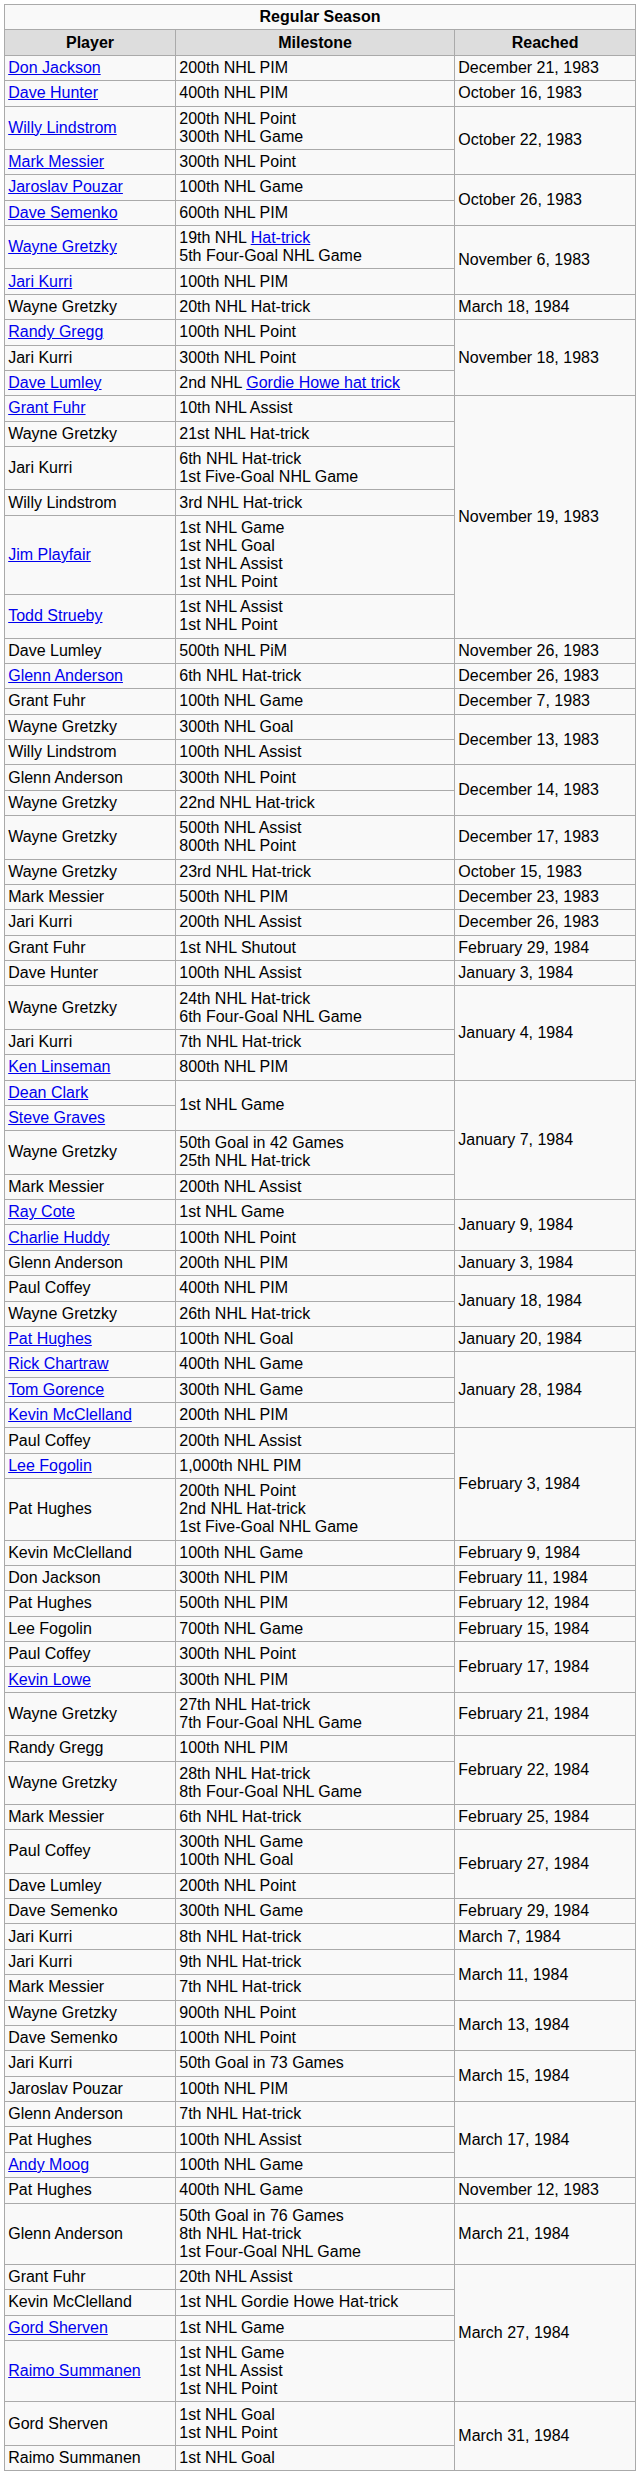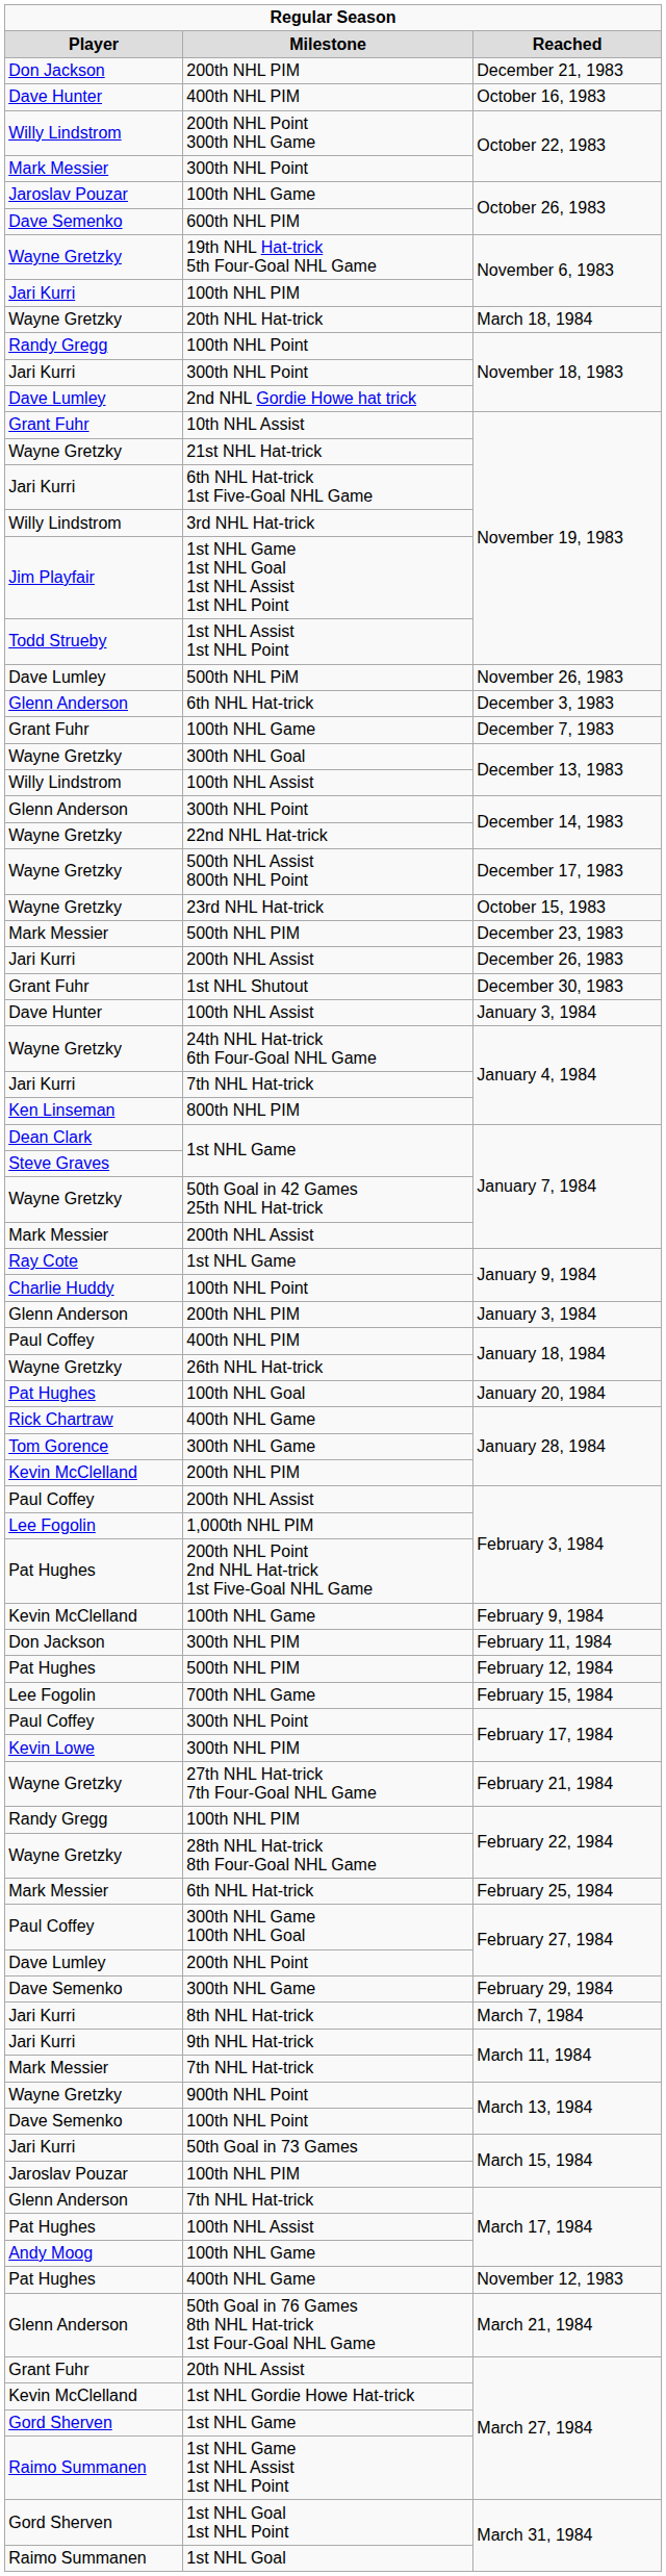 <table class="wikitable" style="width:50%;">
 <tr>
 <td colspan="10" style="text-align:center;"><strong>Regular Season</strong></td>
 </tr>
 <tr style="text-align:center; background:#ddd;">
 <td><strong>Player</strong></td>
 <td><strong>Milestone</strong></td>
 <td><strong>Reached</strong></td>
 </tr>
 <tr>
 <td><a href='#'>Don Jackson</a></td>
 <td>200th NHL PIM</td>
 <td>December 21, 1983</td>
 </tr>
 <tr>
 <td><a href='#'>Dave Hunter</a></td>
 <td>400th NHL PIM</td>
 <td>October 16, 1983</td>
 </tr>
 <tr>
 <td><a href='#'>Willy Lindstrom</a></td>
 <td>200th NHL Point<br>300th NHL Game</td>
 <td rowspan="2">October 22, 1983</td>
 </tr>
 <tr>
 <td><a href='#'>Mark Messier</a></td>
 <td>300th NHL Point</td>
 </tr>
 <tr>
 <td><a href='#'>Jaroslav Pouzar</a></td>
 <td>100th NHL Game</td>
 <td rowspan="2">October 26, 1983</td>
 </tr>
 <tr>
 <td><a href='#'>Dave Semenko</a></td>
 <td>600th NHL PIM</td>
 </tr>
 <tr>
 <td><a href='#'>Wayne Gretzky</a></td>
 <td>19th NHL <a href='#'>Hat-trick</a><br>5th Four-Goal NHL Game</td>
 <td rowspan="2">November 6, 1983</td>
 </tr>
 <tr>
 <td><a href='#'>Jari Kurri</a></td>
 <td>100th NHL PIM</td>
 </tr>
 <tr>
 <td>Wayne Gretzky</td>
 <td>20th NHL Hat-trick</td>
 <td>March 18, 1984</td>
 </tr>
 <tr>
 <td><a href='#'>Randy Gregg</a></td>
 <td>100th NHL Point</td>
 <td rowspan="3">November 18, 1983</td>
 </tr>
 <tr>
 <td>Jari Kurri</td>
 <td>300th NHL Point</td>
 </tr>
 <tr>
 <td><a href='#'>Dave Lumley</a></td>
 <td>2nd NHL <a href='#'>Gordie Howe hat trick</a></td>
 </tr>
 <tr>
 <td><a href='#'>Grant Fuhr</a></td>
 <td>10th NHL Assist</td>
 <td rowspan="6">November 19, 1983</td>
 </tr>
 <tr>
 <td>Wayne Gretzky</td>
 <td>21st NHL Hat-trick</td>
 </tr>
 <tr>
 <td>Jari Kurri</td>
 <td>6th NHL Hat-trick<br>1st Five-Goal NHL Game</td>
 </tr>
 <tr>
 <td>Willy Lindstrom</td>
 <td>3rd NHL Hat-trick</td>
 </tr>
 <tr>
 <td><a href='#'>Jim Playfair</a></td>
 <td>1st NHL Game<br>1st NHL Goal<br>1st NHL Assist<br>1st NHL Point</td>
 </tr>
 <tr>
 <td><a href='#'>Todd Strueby</a></td>
 <td>1st NHL Assist<br>1st NHL Point</td>
 </tr>
 <tr>
 <td>Dave Lumley</td>
 <td>500th NHL PiM</td>
 <td>November 26, 1983</td>
 </tr>
 <tr>
 <td><a href='#'>Glenn Anderson</a></td>
 <td>6th NHL Hat-trick</td>
-<td>December 26, 1983</td>
+<td>December 3, 1983</td>
 </tr>
 <tr>
 <td>Grant Fuhr</td>
 <td>100th NHL Game</td>
 <td>December 7, 1983</td>
 </tr>
 <tr>
 <td>Wayne Gretzky</td>
 <td>300th NHL Goal</td>
 <td rowspan="2">December 13, 1983</td>
 </tr>
 <tr>
 <td>Willy Lindstrom</td>
 <td>100th NHL Assist</td>
 </tr>
 <tr>
 <td>Glenn Anderson</td>
 <td>300th NHL Point</td>
 <td rowspan="2">December 14, 1983</td>
 </tr>
 <tr>
 <td>Wayne Gretzky</td>
 <td>22nd NHL Hat-trick</td>
 </tr>
 <tr>
 <td>Wayne Gretzky</td>
 <td>500th NHL Assist<br>800th NHL Point</td>
 <td>December 17, 1983</td>
 </tr>
 <tr>
 <td>Wayne Gretzky</td>
 <td>23rd NHL Hat-trick</td>
 <td>October 15, 1983</td>
 </tr>
 <tr>
 <td>Mark Messier</td>
 <td>500th NHL PIM</td>
 <td>December 23, 1983</td>
 </tr>
 <tr>
 <td>Jari Kurri</td>
 <td>200th NHL Assist</td>
 <td>December 26, 1983</td>
 </tr>
 <tr>
 <td>Grant Fuhr</td>
 <td>1st NHL Shutout</td>
-<td>February 29, 1984</td>
+<td>December 30, 1983</td>
 </tr>
 <tr>
 <td>Dave Hunter</td>
 <td>100th NHL Assist</td>
 <td>January 3, 1984</td>
 </tr>
 <tr>
 <td>Wayne Gretzky</td>
 <td>24th NHL Hat-trick<br>6th Four-Goal NHL Game</td>
 <td rowspan="3">January 4, 1984</td>
 </tr>
 <tr>
 <td>Jari Kurri</td>
 <td>7th NHL Hat-trick</td>
 </tr>
 <tr>
 <td><a href='#'>Ken Linseman</a></td>
 <td>800th NHL PIM</td>
 </tr>
 <tr>
 <td><a href='#'>Dean Clark</a></td>
 <td rowspan="2">1st NHL Game</td>
 <td rowspan="4">January 7, 1984</td>
 </tr>
 <tr>
 <td><a href='#'>Steve Graves</a></td>
 </tr>
 <tr>
 <td>Wayne Gretzky</td>
 <td>50th Goal in 42 Games<br>25th NHL Hat-trick</td>
 </tr>
 <tr>
 <td>Mark Messier</td>
 <td>200th NHL Assist</td>
 </tr>
 <tr>
 <td><a href='#'>Ray Cote</a></td>
 <td>1st NHL Game</td>
 <td rowspan="2">January 9, 1984</td>
 </tr>
 <tr>
 <td><a href='#'>Charlie Huddy</a></td>
 <td>100th NHL Point</td>
 </tr>
 <tr>
 <td>Glenn Anderson</td>
 <td>200th NHL PIM</td>
 <td>January 3, 1984</td>
 </tr>
 <tr>
 <td>Paul Coffey</td>
 <td>400th NHL PIM</td>
 <td rowspan="2">January 18, 1984</td>
 </tr>
 <tr>
 <td>Wayne Gretzky</td>
 <td>26th NHL Hat-trick</td>
 </tr>
 <tr>
 <td><a href='#'>Pat Hughes</a></td>
 <td>100th NHL Goal</td>
 <td>January 20, 1984</td>
 </tr>
 <tr>
 <td><a href='#'>Rick Chartraw</a></td>
 <td>400th NHL Game</td>
 <td rowspan="3">January 28, 1984</td>
 </tr>
 <tr>
 <td><a href='#'>Tom Gorence</a></td>
 <td>300th NHL Game</td>
 </tr>
 <tr>
 <td><a href='#'>Kevin McClelland</a></td>
 <td>200th NHL PIM</td>
 </tr>
 <tr>
 <td>Paul Coffey</td>
 <td>200th NHL Assist</td>
 <td rowspan="3">February 3, 1984</td>
 </tr>
 <tr>
 <td><a href='#'>Lee Fogolin</a></td>
 <td>1,000th NHL PIM</td>
 </tr>
 <tr>
 <td>Pat Hughes</td>
 <td>200th NHL Point<br>2nd NHL Hat-trick<br>1st Five-Goal NHL Game</td>
 </tr>
 <tr>
 <td>Kevin McClelland</td>
 <td>100th NHL Game</td>
 <td>February 9, 1984</td>
 </tr>
 <tr>
 <td>Don Jackson</td>
 <td>300th NHL PIM</td>
 <td>February 11, 1984</td>
 </tr>
 <tr>
 <td>Pat Hughes</td>
 <td>500th NHL PIM</td>
 <td>February 12, 1984</td>
 </tr>
 <tr>
 <td>Lee Fogolin</td>
 <td>700th NHL Game</td>
 <td>February 15, 1984</td>
 </tr>
 <tr>
 <td>Paul Coffey</td>
 <td>300th NHL Point</td>
 <td rowspan="2">February 17, 1984</td>
 </tr>
 <tr>
 <td><a href='#'>Kevin Lowe</a></td>
 <td>300th NHL PIM</td>
 </tr>
 <tr>
 <td>Wayne Gretzky</td>
 <td>27th NHL Hat-trick<br>7th Four-Goal NHL Game</td>
 <td>February 21, 1984</td>
 </tr>
 <tr>
 <td>Randy Gregg</td>
 <td>100th NHL PIM</td>
 <td rowspan="2">February 22, 1984</td>
 </tr>
 <tr>
 <td>Wayne Gretzky</td>
 <td>28th NHL Hat-trick<br>8th Four-Goal NHL Game</td>
 </tr>
 <tr>
 <td>Mark Messier</td>
 <td>6th NHL Hat-trick</td>
 <td>February 25, 1984</td>
 </tr>
 <tr>
 <td>Paul Coffey</td>
 <td>300th NHL Game<br>100th NHL Goal</td>
 <td rowspan="2">February 27, 1984</td>
 </tr>
 <tr>
 <td>Dave Lumley</td>
 <td>200th NHL Point</td>
 </tr>
 <tr>
 <td>Dave Semenko</td>
 <td>300th NHL Game</td>
 <td>February 29, 1984</td>
 </tr>
 <tr>
 <td>Jari Kurri</td>
 <td>8th NHL Hat-trick</td>
 <td>March 7, 1984</td>
 </tr>
 <tr>
 <td>Jari Kurri</td>
 <td>9th NHL Hat-trick</td>
 <td rowspan="2">March 11, 1984</td>
 </tr>
 <tr>
 <td>Mark Messier</td>
 <td>7th NHL Hat-trick</td>
 </tr>
 <tr>
 <td>Wayne Gretzky</td>
 <td>900th NHL Point</td>
 <td rowspan="2">March 13, 1984</td>
 </tr>
 <tr>
 <td>Dave Semenko</td>
 <td>100th NHL Point</td>
 </tr>
 <tr>
 <td>Jari Kurri</td>
 <td>50th Goal in 73 Games</td>
 <td rowspan="2">March 15, 1984</td>
 </tr>
 <tr>
 <td>Jaroslav Pouzar</td>
 <td>100th NHL PIM</td>
 </tr>
 <tr>
 <td>Glenn Anderson</td>
 <td>7th NHL Hat-trick</td>
 <td rowspan="3">March 17, 1984</td>
 </tr>
 <tr>
 <td>Pat Hughes</td>
 <td>100th NHL Assist</td>
 </tr>
 <tr>
 <td><a href='#'>Andy Moog</a></td>
 <td>100th NHL Game</td>
 </tr>
 <tr>
 <td>Pat Hughes</td>
 <td>400th NHL Game</td>
 <td>November 12, 1983</td>
 </tr>
 <tr>
 <td>Glenn Anderson</td>
 <td>50th Goal in 76 Games<br>8th NHL Hat-trick<br>1st Four-Goal NHL Game</td>
 <td>March 21, 1984</td>
 </tr>
 <tr>
 <td>Grant Fuhr</td>
 <td>20th NHL Assist</td>
 <td rowspan="4">March 27, 1984</td>
 </tr>
 <tr>
 <td>Kevin McClelland</td>
 <td>1st NHL Gordie Howe Hat-trick</td>
 </tr>
 <tr>
 <td><a href='#'>Gord Sherven</a></td>
 <td>1st NHL Game</td>
 </tr>
 <tr>
 <td><a href='#'>Raimo Summanen</a></td>
 <td>1st NHL Game<br>1st NHL Assist<br>1st NHL Point</td>
 </tr>
 <tr>
 <td>Gord Sherven</td>
 <td>1st NHL Goal<br>1st NHL Point</td>
 <td rowspan="2">March 31, 1984</td>
 </tr>
 <tr>
 <td>Raimo Summanen</td>
 <td>1st NHL Goal</td>
 </tr>
 </table>
